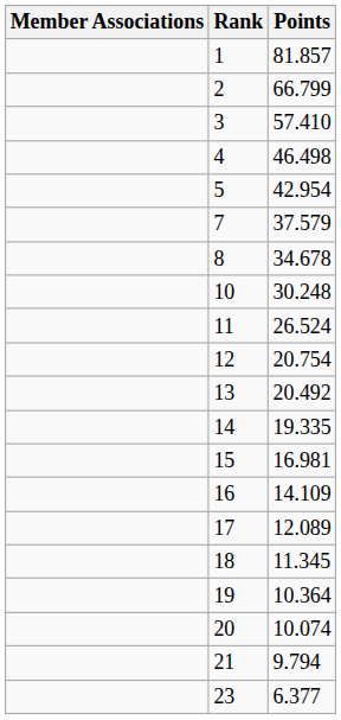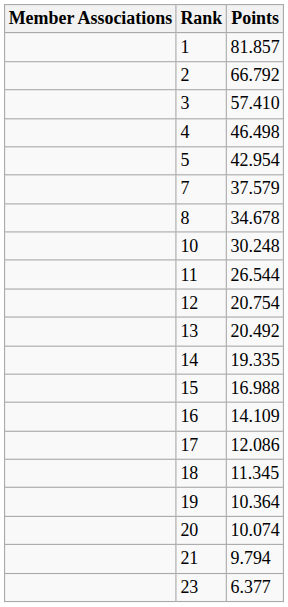 <table class="wikitable">
 <tr>
 <th min-width=265>Member Associations</th>
 <th width=15>Rank</th>
 <th width=15>Points</th>
 </tr>
 <tr>
 <td></td>
 <td>1</td>
 <td>81.857</td>
 </tr>
 <tr>
 <td></td>
 <td>2</td>
-<td>66.799</td>
+<td>66.792</td>
 </tr>
 <tr>
 <td></td>
 <td>3</td>
 <td>57.410</td>
 </tr>
 <tr>
 <td></td>
 <td>4</td>
 <td>46.498</td>
 </tr>
 <tr>
 <td></td>
 <td>5</td>
 <td>42.954</td>
 </tr>
 <tr>
 <td></td>
 <td>7</td>
 <td>37.579</td>
 </tr>
 <tr>
 <td></td>
 <td>8</td>
 <td>34.678</td>
 </tr>
 <tr>
 <td></td>
 <td>10</td>
 <td>30.248</td>
 </tr>
 <tr>
 <td></td>
 <td>11</td>
-<td>26.524</td>
+<td>26.544</td>
 </tr>
 <tr>
 <td></td>
 <td>12</td>
 <td>20.754</td>
 </tr>
 <tr>
 <td></td>
 <td>13</td>
 <td>20.492</td>
 </tr>
 <tr>
 <td></td>
 <td>14</td>
 <td>19.335</td>
 </tr>
 <tr>
 <td></td>
 <td>15</td>
-<td>16.981</td>
+<td>16.988</td>
 </tr>
 <tr>
 <td></td>
 <td>16</td>
 <td>14.109</td>
 </tr>
 <tr>
 <td></td>
 <td>17</td>
-<td>12.089</td>
+<td>12.086</td>
 </tr>
 <tr>
 <td></td>
 <td>18</td>
 <td>11.345</td>
 </tr>
 <tr>
 <td></td>
 <td>19</td>
 <td>10.364</td>
 </tr>
 <tr>
 <td></td>
 <td>20</td>
 <td>10.074</td>
 </tr>
 <tr>
 <td></td>
 <td>21</td>
 <td>9.794</td>
 </tr>
 <tr>
 <td></td>
 <td>23</td>
 <td>6.377</td>
 </tr>
 </table>
